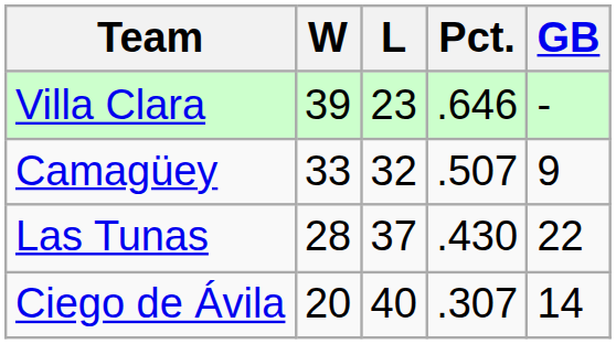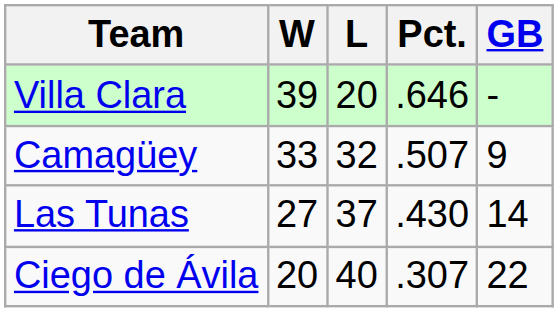 <table class="wikitable">
 <tr>
 <th>Team</th>
 <th>W</th>
 <th>L</th>
 <th>Pct.</th>
 <th><a href='#'>GB</a></th>
 </tr>
 <tr style="background-color:#ccffcc;">
 <td><a href='#'>Villa Clara</a></td>
 <td>39</td>
-<td>23</td>
+<td>20</td>
 <td>.646</td>
 <td>-</td>
 </tr>
 <tr>
 <td><a href='#'>Camagüey</a></td>
 <td>33</td>
 <td>32</td>
 <td>.507</td>
 <td>9</td>
 </tr>
 <tr>
 <td><a href='#'>Las Tunas</a></td>
-<td>28</td>
+<td>27</td>
 <td>37</td>
 <td>.430</td>
-<td>22</td>
+<td>14</td>
 </tr>
 <tr>
 <td><a href='#'>Ciego de Ávila</a></td>
 <td>20</td>
 <td>40</td>
 <td>.307</td>
-<td>14</td>
+<td>22</td>
 </tr>
 </table>
